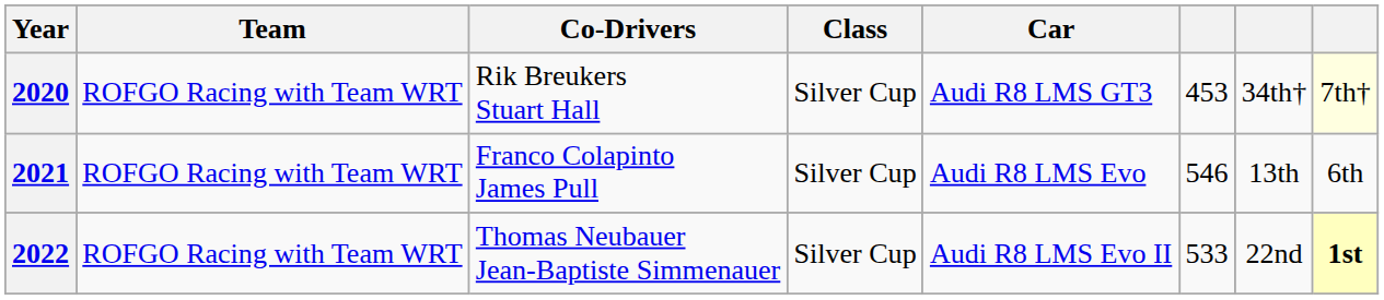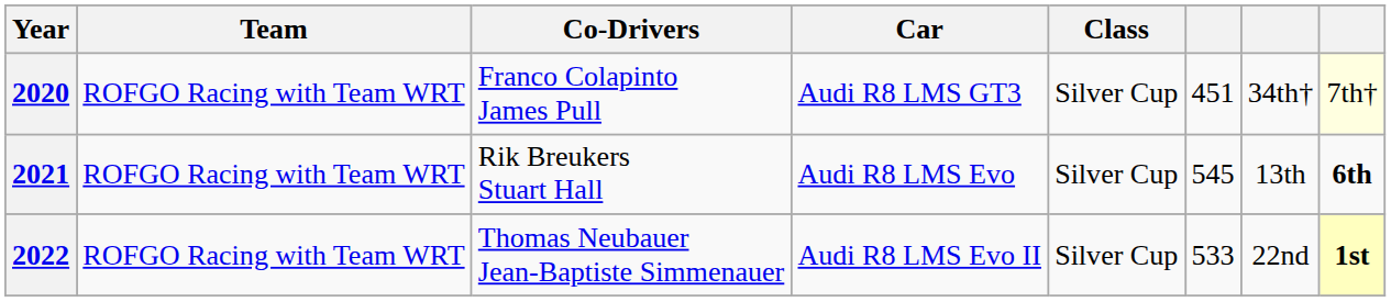 <table class="wikitable" style="text-align:center; font-size:90%">
 <tr>
 <th scope="col">Year</th>
 <th scope="col">Team</th>
 <th scope="col">Co-Drivers</th>
+<th scope="col">Car</th>
 <th scope="col">Class</th>
-<th scope="col">Car</th>
 <th scope="col"></th>
 <th scope="col"></th>
 <th scope="col"></th>
 </tr>
 <tr>
 <th><a href='#'>2020</a></th>
 <td align="left"> <a href='#'>ROFGO Racing with Team WRT</a></td>
-<td align="left"> Rik Breukers<br> <a href='#'>Stuart Hall</a></td>
+<td align="left"> <a href='#'>Franco Colapinto</a><br> <a href='#'>James Pull</a></td>
+<td align="left"><a href='#'>Audi R8 LMS GT3</a></td>
 <td>Silver Cup</td>
-<td align="left"><a href='#'>Audi R8 LMS GT3</a></td>
-<td>453</td>
+<td>451</td>
 <td>34th†</td>
 <td style="background: lightyellow;">7th†</td>
 </tr>
 <tr>
 <th><a href='#'>2021</a></th>
 <td align="left"> <a href='#'>ROFGO Racing with Team WRT</a></td>
-<td align="left"> <a href='#'>Franco Colapinto</a><br> <a href='#'>James Pull</a></td>
+<td align="left"> Rik Breukers<br> <a href='#'>Stuart Hall</a></td>
+<td align="left"><a href='#'>Audi R8 LMS Evo</a></td>
 <td>Silver Cup</td>
-<td align="left"><a href='#'>Audi R8 LMS Evo</a></td>
-<td>546</td>
+<td>545</td>
 <td>13th</td>
-<td>6th</td>
+<td><strong>6th</strong></td>
 </tr>
 <tr>
 <th><a href='#'>2022</a></th>
 <td align="left"> <a href='#'>ROFGO Racing with Team WRT</a></td>
 <td align="left"> <a href='#'>Thomas Neubauer</a><br> <a href='#'>Jean-Baptiste Simmenauer</a></td>
+<td align="left"><a href='#'>Audi R8 LMS Evo II</a></td>
 <td>Silver Cup</td>
-<td align="left"><a href='#'>Audi R8 LMS Evo II</a></td>
 <td>533</td>
 <td>22nd</td>
 <td style="background:#FFFFBF;"><strong>1st</strong></td>
 </tr>
 </table>
